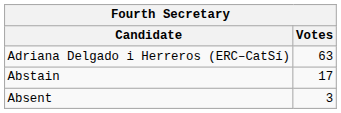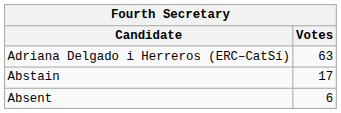 <table class="wikitable" style="font-size:90%; text-align:right;">
 <tr>
 <th colspan="2">Fourth Secretary</th>
 </tr>
 <tr>
 <th>Candidate</th>
 <th>Votes</th>
 </tr>
 <tr>
 <td align=left>Adriana Delgado i Herreros (ERC–CatSí)</td>
 <td>63</td>
 </tr>
 <tr>
 <td align=left>Abstain</td>
 <td>17</td>
 </tr>
 <tr>
 <td align=left>Absent</td>
-<td>3</td>
+<td>6</td>
 </tr>
 </table>
